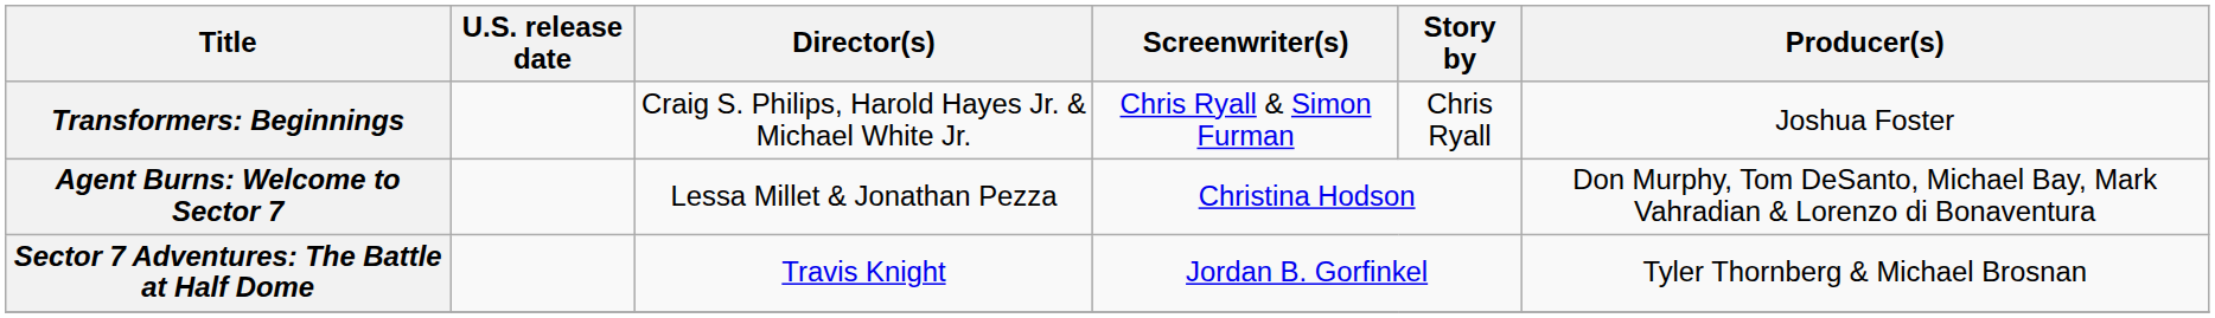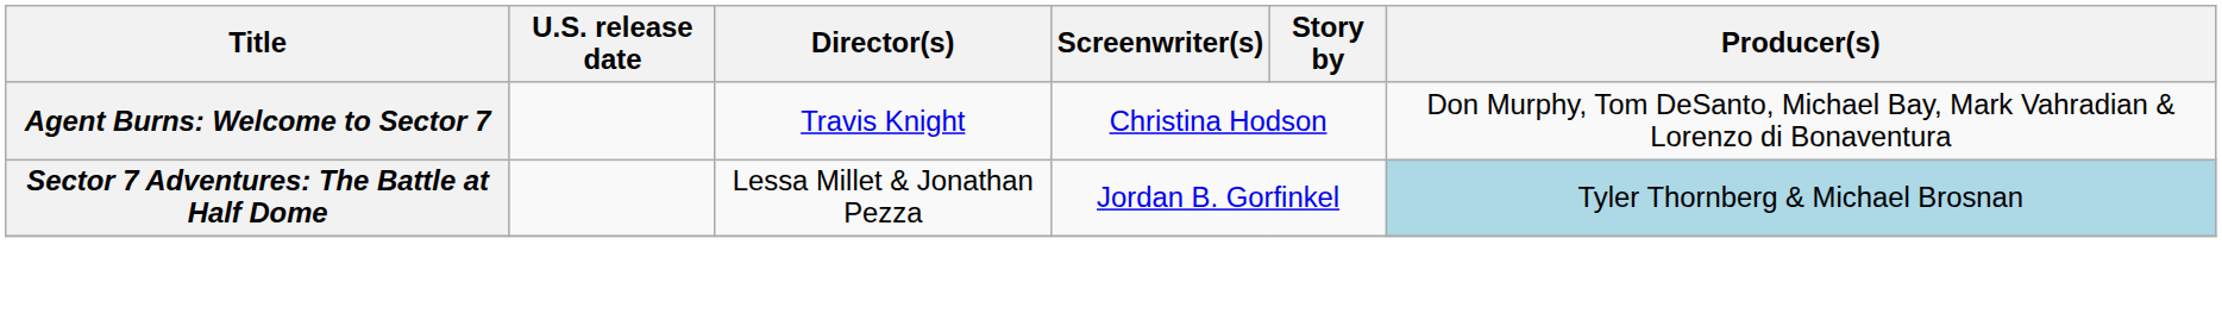 <table class="wikitable plainrowheaders" style="text-align:center;">
 <tr>
 <th>Title</th>
 <th>U.S. release date</th>
 <th>Director(s)</th>
 <th>Screenwriter(s)</th>
 <th>Story by</th>
 <th>Producer(s)</th>
 </tr>
 <tr>
-<th scope="row"><em>Transformers: Beginnings</em></th>
-<td style="text-align:left"></td>
-<td>Craig S. Philips, Harold Hayes Jr. & Michael White Jr.</td>
-<td><a href='#'>Chris Ryall</a> & <a href='#'>Simon Furman</a></td>
-<td>Chris Ryall</td>
-<td>Joshua Foster</td>
-</tr>
-<tr>
 <th scope="row"><em>Agent Burns: Welcome to Sector 7</em></th>
 <td style="text-align:left"></td>
-<td>Lessa Millet & Jonathan Pezza</td>
+<td><a href='#'>Travis Knight</a></td>
 <td colspan="2"><a href='#'>Christina Hodson</a></td>
 <td>Don Murphy, Tom DeSanto, Michael Bay, Mark Vahradian & Lorenzo di Bonaventura</td>
 </tr>
 <tr>
 <th scope="row"><em>Sector 7 Adventures: The Battle at Half Dome</em></th>
 <td style="text-align:left"></td>
-<td><a href='#'>Travis Knight</a></td>
+<td>Lessa Millet & Jonathan Pezza</td>
 <td colspan="2"><a href='#'>Jordan B. Gorfinkel</a></td>
-<td>Tyler Thornberg & Michael Brosnan</td>
+<td style="background: lightblue;">Tyler Thornberg & Michael Brosnan</td>
 </tr>
 <tr>
 </tr>
 </table>
